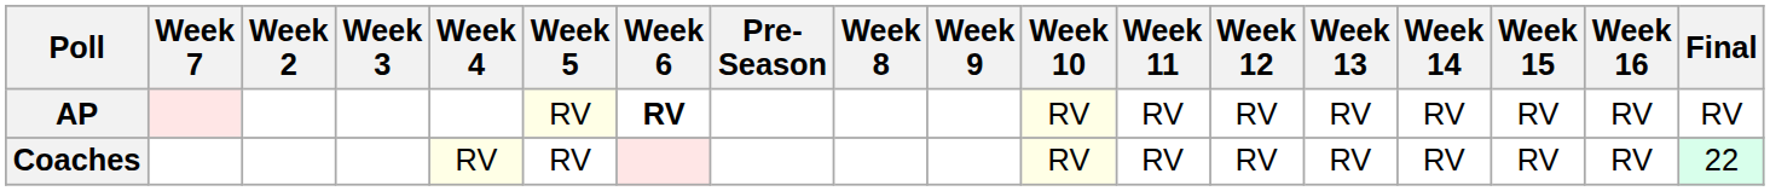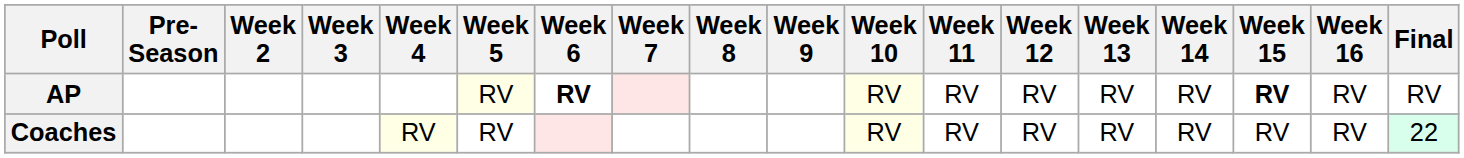 <table class="wikitable" style="white-space:nowrap;font-size:90%">
 <tr>
 <th>Poll</th>
-<th>Week<br>7</th>
+<th>Pre-<br>Season</th>
 <th>Week<br>2</th>
 <th>Week<br>3</th>
 <th>Week<br>4</th>
 <th>Week<br>5</th>
 <th>Week<br>6</th>
-<th>Pre-<br>Season</th>
+<th>Week<br>7</th>
 <th>Week<br>8</th>
 <th>Week<br>9</th>
 <th>Week<br>10</th>
 <th>Week<br>11</th>
 <th>Week<br>12</th>
 <th>Week<br>13</th>
 <th>Week<br>14</th>
 <th>Week<br>15</th>
 <th>Week<br>16</th>
 <th>Final</th>
 </tr>
 <tr style="text-align:center;">
 <th>AP</th>
-<td style="background:#FFE6E6;"></td>
+<td style="background:#FFF;"></td>
 <td style="background:#FFF;"></td>
 <td style="background:#FFF;"></td>
 <td style="background:#FFF;"></td>
 <td style="background:#FFFFE6;">RV</td>
 <td style="background:#FFF;"><strong>RV</strong></td>
-<td style="background:#FFF;"></td>
+<td style="background:#FFE6E6;"></td>
 <td style="background:#FFF;"></td>
 <td style="background:#FFF;"></td>
 <td style="background:#FFFFE6;">RV</td>
 <td style="background:#FFF;">RV</td>
 <td style="background:#FFF;">RV</td>
 <td style="background:#FFF;">RV</td>
 <td style="background:#FFF;">RV</td>
-<td style="background:#FFF;">RV</td>
+<td style="background:#FFF;"><strong>RV</strong></td>
 <td style="background:#FFF;">RV</td>
 <td style="background:#FFF;">RV</td>
 </tr>
 <tr style="text-align:center;">
 <th>Coaches</th>
 <td style="background:#FFF;"></td>
 <td style="background:#FFF;"></td>
 <td style="background:#FFF;"></td>
 <td style="background:#FFFFE6;">RV</td>
 <td style="background:#FFF;">RV</td>
 <td style="background:#FFE6E6;"></td>
 <td style="background:#FFF;"></td>
 <td style="background:#FFF;"></td>
 <td style="background:#FFF;"></td>
 <td style="background:#FFFFE6;">RV</td>
 <td style="background:#FFF;">RV</td>
 <td style="background:#FFF;">RV</td>
 <td style="background:#FFF;">RV</td>
 <td style="background:#FFF;">RV</td>
 <td style="background:#FFF;">RV</td>
 <td style="background:#FFF;">RV</td>
 <td style="background:#D8FFEB;">22</td>
 </tr>
 </table>
